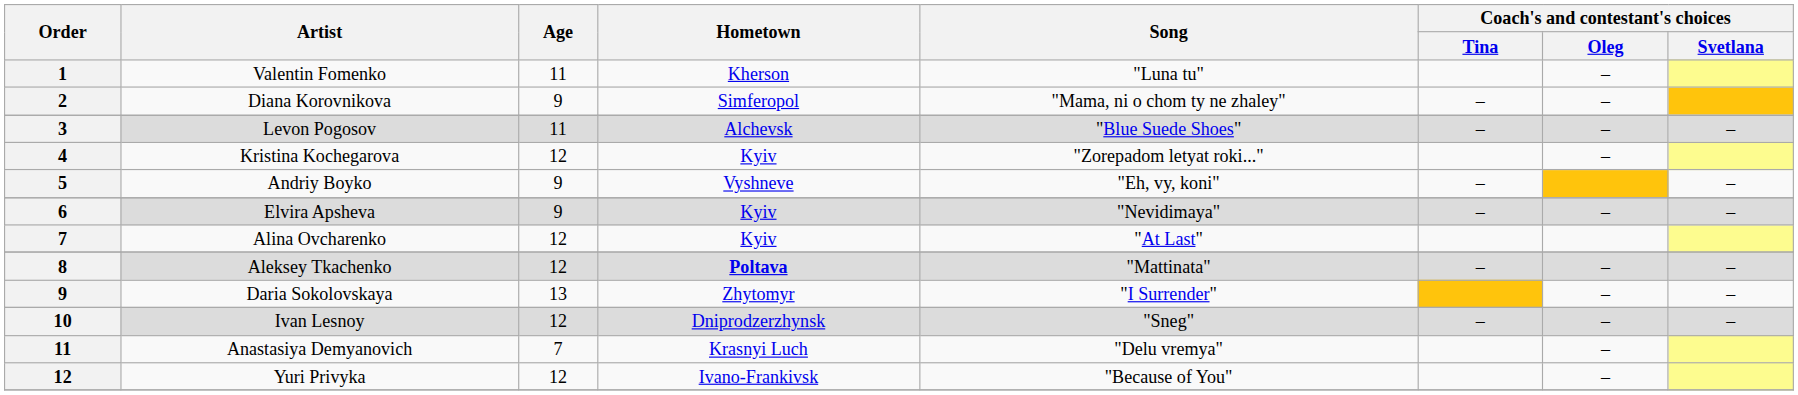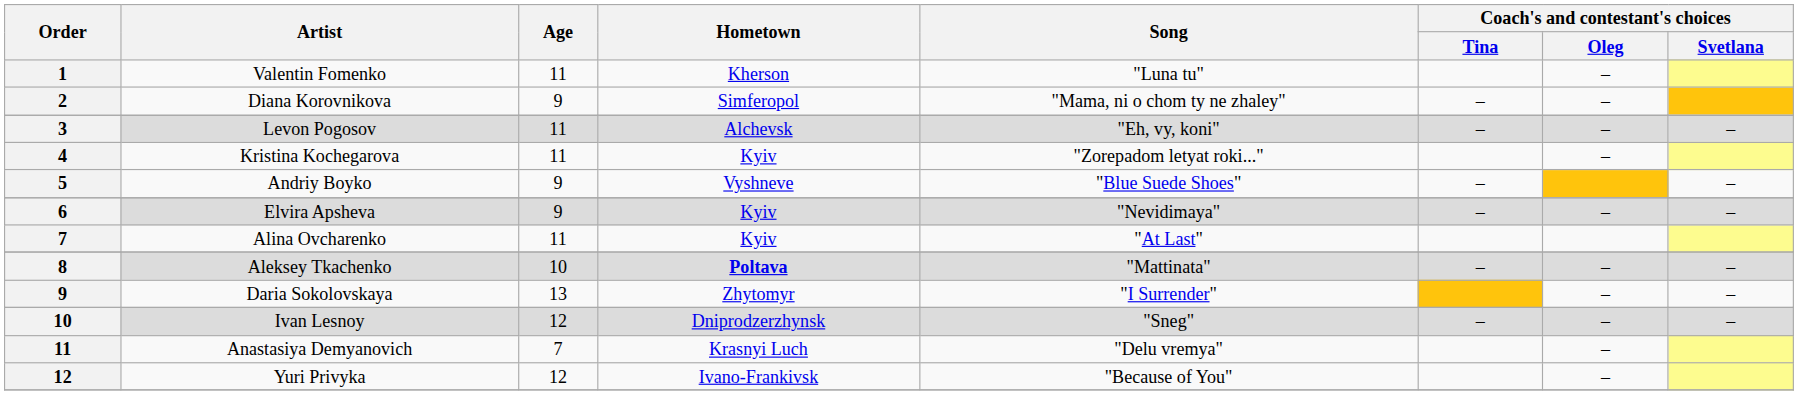 <table class="wikitable" style="text-align:center; line-height:17px; width:100%;">
 <tr>
 <th scope="col" rowspan="2" style="width=05%;">Order</th>
 <th scope="col" rowspan="2" style="width=20%;">Artist</th>
 <th scope="col" rowspan="2" style="width=05%;">Age</th>
 <th scope="col" rowspan="2" style="width:18%;">Hometown</th>
 <th scope="col" rowspan="2" style="width=22%;">Song</th>
 <th scope="col" colspan="4" style="width=28%;">Coach's and contestant's choices</th>
 </tr>
 <tr>
 <th width="07%"><a href='#'>Tina</a></th>
 <th width="07%"><a href='#'>Oleg</a></th>
 <th width="07%"><a href='#'>Svetlana</a></th>
 </tr>
 <tr>
 <th>1</th>
 <td>Valentin Fomenko</td>
 <td>11</td>
 <td><a href='#'>Kherson</a></td>
 <td>"Luna tu"</td>
 <td><strong></strong></td>
 <td>–</td>
 <td style="background:#fdfc8f;"><strong></strong></td>
 </tr>
 <tr>
 <th>2</th>
 <td>Diana Korovnikova</td>
 <td>9</td>
 <td><a href='#'>Simferopol</a></td>
 <td>"Mama, ni o chom ty ne zhaley"</td>
 <td>–</td>
 <td>–</td>
 <td style="background:#ffc40c;"><strong></strong></td>
 </tr>
 <tr>
 </tr>
 <tr style="background:#DCDCDC;">
 <th>3</th>
 <td>Levon Pogosov</td>
 <td>11</td>
 <td><a href='#'>Alchevsk</a></td>
-<td>"<a href='#'>Blue Suede Shoes</a>"</td>
+<td>"Eh, vy, koni"</td>
 <td>–</td>
 <td>–</td>
 <td>–</td>
 </tr>
 <tr>
 <th>4</th>
 <td>Kristina Kochegarova</td>
-<td>12</td>
+<td>11</td>
 <td><a href='#'>Kyiv</a></td>
 <td>"Zorepadom letyat roki..."</td>
 <td><strong></strong></td>
 <td>–</td>
 <td style="background:#fdfc8f;"><strong></strong></td>
 </tr>
 <tr>
 <th>5</th>
 <td>Andriy Boyko</td>
 <td>9</td>
 <td><a href='#'>Vyshneve</a></td>
-<td>"Eh, vy, koni"</td>
+<td>"<a href='#'>Blue Suede Shoes</a>"</td>
 <td>–</td>
 <td style="background:#ffc40c;"><strong></strong></td>
 <td>–</td>
 </tr>
 <tr>
 </tr>
 <tr style="background:#DCDCDC;">
 <th>6</th>
 <td>Elvira Apsheva</td>
 <td>9</td>
 <td><a href='#'>Kyiv</a></td>
 <td>"Nevidimaya"</td>
 <td>–</td>
 <td>–</td>
 <td>–</td>
 </tr>
 <tr>
 <th>7</th>
 <td>Alina Ovcharenko</td>
-<td>12</td>
+<td>11</td>
 <td><a href='#'>Kyiv</a></td>
 <td>"<a href='#'>At Last</a>"</td>
 <td><strong></strong></td>
 <td><strong></strong></td>
 <td style="background:#fdfc8f;"><strong></strong></td>
 </tr>
 <tr>
 </tr>
 <tr style="background:#DCDCDC;">
 <th>8</th>
 <td>Aleksey Tkachenko</td>
-<td>12</td>
+<td>10</td>
 <td><strong><a href='#'>Poltava</a></strong></td>
 <td>"Mattinata"</td>
 <td>–</td>
 <td>–</td>
 <td>–</td>
 </tr>
 <tr>
 <th>9</th>
 <td>Daria Sokolovskaya</td>
 <td>13</td>
 <td><a href='#'>Zhytomyr</a></td>
 <td>"<a href='#'>I Surrender</a>"</td>
 <td style="background:#ffc40c;"><strong></strong></td>
 <td>–</td>
 <td>–</td>
 </tr>
 <tr>
 </tr>
 <tr style="background:#DCDCDC;">
 <th>10</th>
 <td>Ivan Lesnoy</td>
 <td>12</td>
 <td><a href='#'>Dniprodzerzhynsk</a></td>
 <td>"Sneg"</td>
 <td>–</td>
 <td>–</td>
 <td>–</td>
 </tr>
 <tr>
 <th>11</th>
 <td>Anastasiya Demyanovich</td>
 <td>7</td>
 <td><a href='#'>Krasnyi Luch</a></td>
 <td>"Delu vremya"</td>
 <td><strong></strong></td>
 <td>–</td>
 <td style="background:#fdfc8f;"><strong></strong></td>
 </tr>
 <tr>
 <th>12</th>
 <td>Yuri Privyka</td>
 <td>12</td>
 <td><a href='#'>Ivano-Frankivsk</a></td>
 <td>"Because of You"</td>
 <td><strong></strong></td>
 <td>–</td>
 <td style="background:#fdfc8f;"><strong></strong></td>
 </tr>
 <tr>
 </tr>
 </table>
